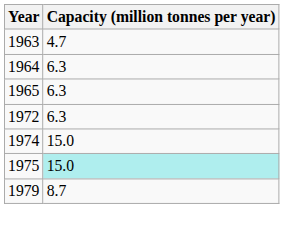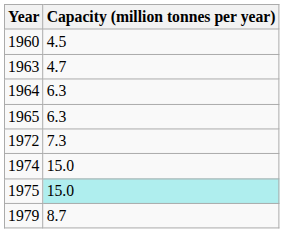 <table class="wikitable">
 <tr>
 <th>Year</th>
 <th>Capacity (million tonnes per year)</th>
+</tr>
+<tr>
+<td>1960</td>
+<td>4.5</td>
 </tr>
 <tr>
 <td>1963</td>
 <td>4.7</td>
 </tr>
 <tr>
 <td>1964</td>
 <td>6.3</td>
 </tr>
 <tr>
 <td>1965</td>
 <td>6.3</td>
 </tr>
 <tr>
 <td>1972</td>
-<td>6.3</td>
+<td>7.3</td>
 </tr>
 <tr>
 <td>1974</td>
 <td>15.0</td>
 </tr>
 <tr>
 <td>1975</td>
 <td style="background: paleturquoise;">15.0</td>
 </tr>
 <tr>
 <td>1979</td>
 <td>8.7</td>
 </tr>
 </table>
